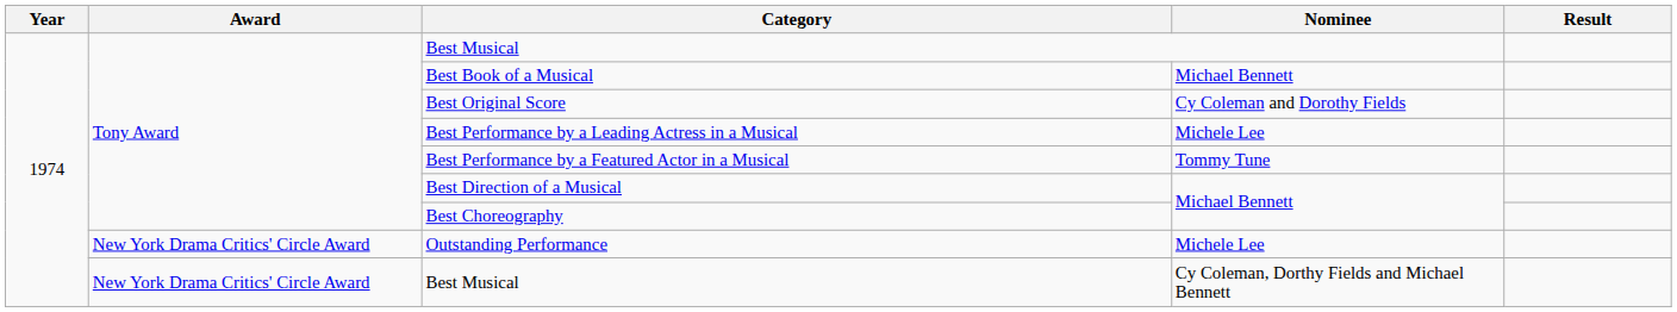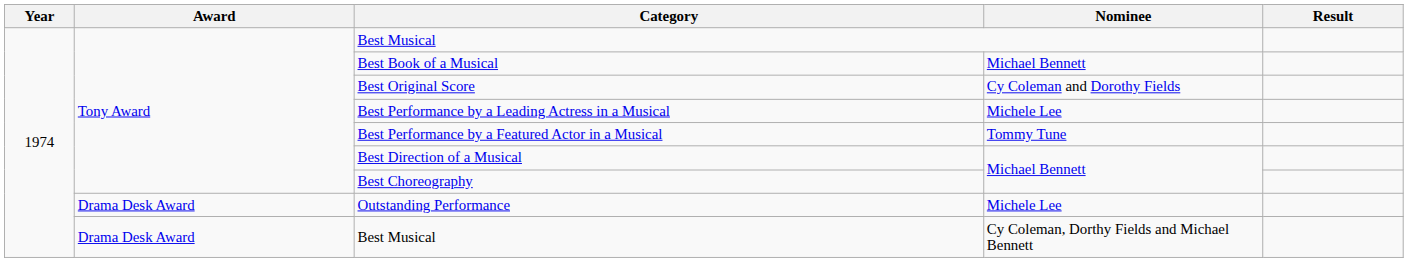 <table class="wikitable" width="95%">
 <tr>
 <th width="5%">Year</th>
 <th width="20%">Award</th>
 <th width="45%">Category</th>
 <th width="20%">Nominee</th>
 <th width="10%">Result</th>
 </tr>
 <tr>
 <td rowspan="9" align="center">1974</td>
 <td rowspan="7"><a href='#'>Tony Award</a></td>
 <td colspan="2"><a href='#'>Best Musical</a></td>
 <td></td>
 </tr>
 <tr>
 <td><a href='#'>Best Book of a Musical</a></td>
 <td><a href='#'>Michael Bennett</a></td>
 <td></td>
 </tr>
 <tr>
 <td><a href='#'>Best Original Score</a></td>
 <td><a href='#'>Cy Coleman</a> and <a href='#'>Dorothy Fields</a></td>
 <td></td>
 </tr>
 <tr>
 <td><a href='#'>Best Performance by a Leading Actress in a Musical</a></td>
 <td><a href='#'>Michele Lee</a></td>
 <td></td>
 </tr>
 <tr>
 <td><a href='#'>Best Performance by a Featured Actor in a Musical</a></td>
 <td><a href='#'>Tommy Tune</a></td>
 <td></td>
 </tr>
 <tr>
 <td><a href='#'>Best Direction of a Musical</a></td>
 <td rowspan="2"><a href='#'>Michael Bennett</a></td>
 <td></td>
 </tr>
 <tr>
 <td><a href='#'>Best Choreography</a></td>
 <td></td>
 </tr>
 <tr>
-<td><a href='#'>New York Drama Critics' Circle Award</a></td>
+<td><a href='#'>Drama Desk Award</a></td>
 <td><a href='#'>Outstanding Performance</a></td>
 <td><a href='#'>Michele Lee</a></td>
 <td></td>
 </tr>
 <tr>
-<td><a href='#'>New York Drama Critics' Circle Award</a></td>
+<td><a href='#'>Drama Desk Award</a></td>
 <td>Best Musical</td>
 <td>Cy Coleman, Dorthy Fields and Michael Bennett</td>
 <td></td>
 </tr>
 </table>
